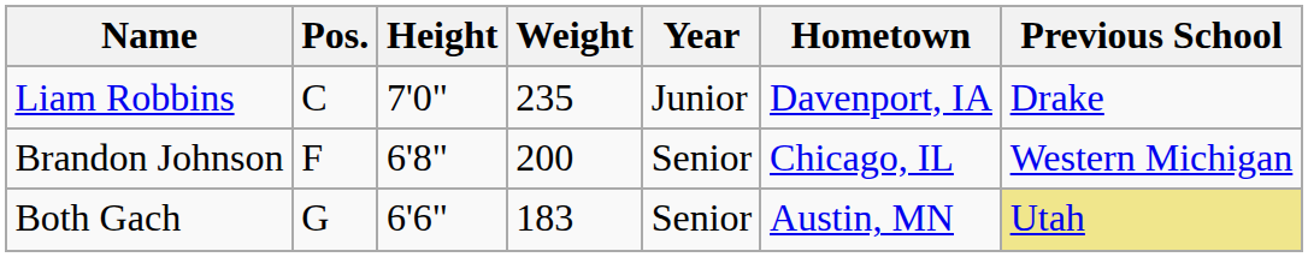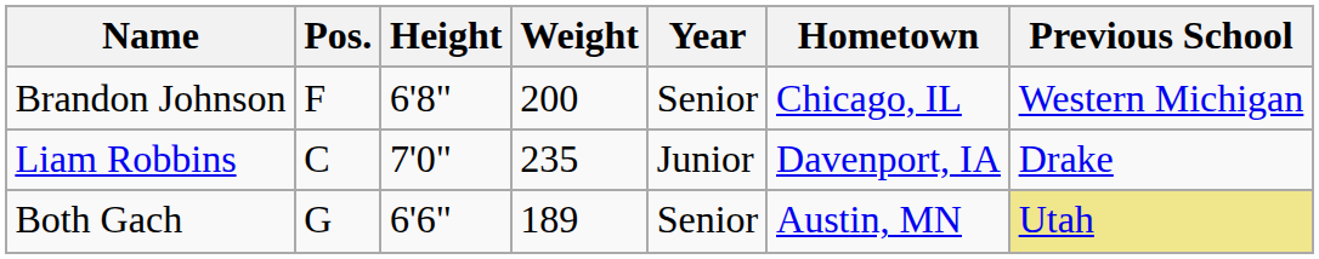 <table class="wikitable sortable" border="1">
 <tr>
 <th>Name</th>
 <th>Pos.</th>
 <th>Height</th>
 <th>Weight</th>
 <th>Year</th>
 <th>Hometown</th>
 <th class="unsortable">Previous School</th>
 </tr>
 <tr>
+<td>Brandon Johnson</td>
+<td>F</td>
+<td>6'8"</td>
+<td>200</td>
+<td>Senior</td>
+<td><a href='#'>Chicago, IL</a></td>
+<td><a href='#'>Western Michigan</a></td>
+</tr>
+<tr>
 <td><a href='#'>Liam Robbins</a></td>
 <td>C</td>
 <td>7'0"</td>
 <td>235</td>
 <td>Junior</td>
 <td><a href='#'>Davenport, IA</a></td>
 <td><a href='#'>Drake</a></td>
 </tr>
 <tr>
-<td>Brandon Johnson</td>
-<td>F</td>
-<td>6'8"</td>
-<td>200</td>
-<td>Senior</td>
-<td><a href='#'>Chicago, IL</a></td>
-<td><a href='#'>Western Michigan</a></td>
-</tr>
-<tr>
 <td>Both Gach</td>
 <td>G</td>
 <td>6'6"</td>
-<td>183</td>
+<td>189</td>
 <td>Senior</td>
 <td><a href='#'>Austin, MN</a></td>
 <td style="background: khaki;"><a href='#'>Utah</a></td>
 </tr>
 </table>
